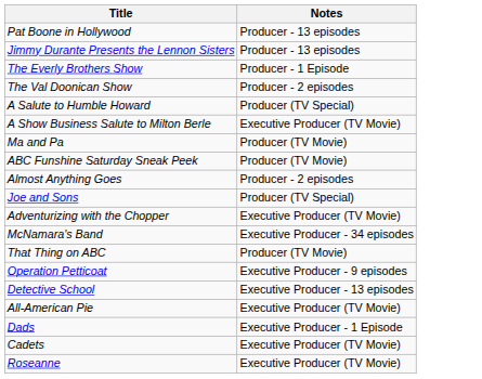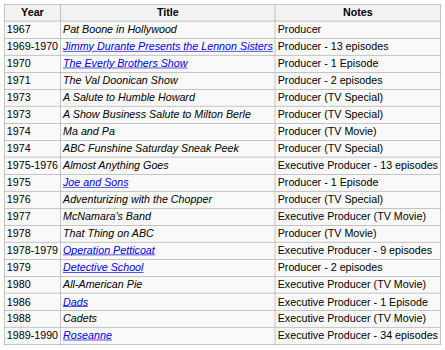 <table class="wikitable">
 <tr>
+<th>Year</th>
 <th>Title</th>
 <th>Notes</th>
 </tr>
 <tr>
+<td>1967</td>
 <td><em>Pat Boone in Hollywood</em></td>
-<td>Producer - 13 episodes</td>
+<td>Producer</td>
 </tr>
 <tr>
+<td>1969-1970</td>
 <td><em><a href='#'>Jimmy Durante Presents the Lennon Sisters</a></em></td>
 <td>Producer - 13 episodes</td>
 </tr>
 <tr>
+<td>1970</td>
 <td><em><a href='#'>The Everly Brothers Show</a></em></td>
 <td>Producer - 1 Episode</td>
 </tr>
 <tr>
+<td>1971</td>
 <td><em>The Val Doonican Show</em></td>
 <td>Producer - 2 episodes</td>
 </tr>
 <tr>
+<td>1973</td>
 <td><em>A Salute to Humble Howard</em></td>
 <td>Producer (TV Special)</td>
 </tr>
 <tr>
+<td>1973</td>
 <td><em>A Show Business Salute to Milton Berle</em></td>
-<td>Executive Producer (TV Movie)</td>
+<td>Producer (TV Special)</td>
 </tr>
 <tr>
+<td>1974</td>
 <td><em>Ma and Pa</em></td>
 <td>Producer (TV Movie)</td>
 </tr>
 <tr>
+<td>1974</td>
 <td><em>ABC Funshine Saturday Sneak Peek</em></td>
-<td>Producer (TV Movie)</td>
-</tr>
-<tr>
-<td><em>Almost Anything Goes</em></td>
-<td>Producer - 2 episodes</td>
-</tr>
-<tr>
-<td><em><a href='#'>Joe and Sons</a></em></td>
 <td>Producer (TV Special)</td>
 </tr>
 <tr>
+<td>1975-1976</td>
+<td><em>Almost Anything Goes</em></td>
+<td>Executive Producer - 13 episodes</td>
+</tr>
+<tr>
+<td>1975</td>
+<td><em><a href='#'>Joe and Sons</a></em></td>
+<td>Producer - 1 Episode</td>
+</tr>
+<tr>
+<td>1976</td>
 <td><em>Adventurizing with the Chopper</em></td>
+<td>Producer (TV Special)</td>
+</tr>
+<tr>
+<td>1977</td>
+<td><em>McNamara's Band</em></td>
 <td>Executive Producer (TV Movie)</td>
 </tr>
 <tr>
-<td><em>McNamara's Band</em></td>
-<td>Executive Producer - 34 episodes</td>
-</tr>
-<tr>
+<td>1978</td>
 <td><em>That Thing on ABC</em></td>
 <td>Producer (TV Movie)</td>
 </tr>
 <tr>
+<td>1978-1979</td>
 <td><em><a href='#'>Operation Petticoat</a></em></td>
 <td>Executive Producer - 9 episodes</td>
 </tr>
 <tr>
+<td>1979</td>
 <td><em><a href='#'>Detective School</a></em></td>
-<td>Executive Producer - 13 episodes</td>
+<td>Producer - 2 episodes</td>
 </tr>
 <tr>
+<td>1980</td>
 <td><em>All-American Pie</em></td>
 <td>Executive Producer (TV Movie)</td>
 </tr>
 <tr>
+<td>1986</td>
 <td><em><a href='#'>Dads</a></em></td>
 <td>Executive Producer - 1 Episode</td>
 </tr>
 <tr>
+<td>1988</td>
 <td><em>Cadets</em></td>
 <td>Executive Producer (TV Movie)</td>
 </tr>
 <tr>
+<td>1989-1990</td>
 <td><em><a href='#'>Roseanne</a></em></td>
-<td>Executive Producer (TV Movie)</td>
+<td>Executive Producer - 34 episodes</td>
 </tr>
 </table>
